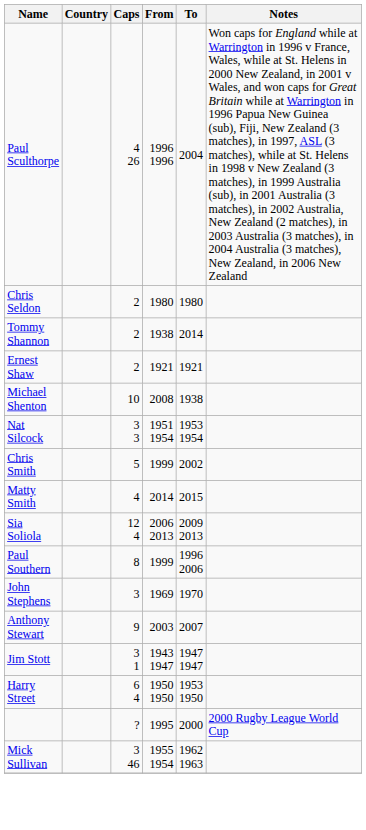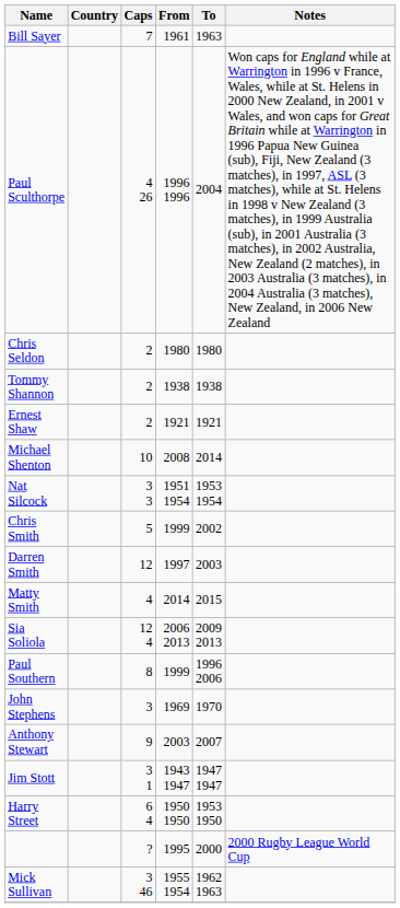 <table class="wikitable">
 <tr>
 <th width="60px">Name</th>
 <th width="30px">Country</th>
 <th width="30px">Caps</th>
 <th width="30px">From</th>
 <th width="30px">To</th>
 <th width="200px">Notes</th>
+</tr>
+<tr>
+<td align="left"><a href='#'>Bill Sayer</a></td>
+<td align="left"></td>
+<td align="right">7</td>
+<td align="right">1961</td>
+<td align="right">1963</td>
+<td align="left"></td>
 </tr>
 <tr>
 <td align="left"><a href='#'>Paul Sculthorpe</a></td>
 <td align="left"><br></td>
 <td align="right">4<br>26</td>
 <td align="right">1996<br>1996</td>
 <td align="right">2004</td>
 <td align="left">Won caps for <em>England</em> while at <a href='#'>Warrington</a> in 1996 v France, Wales, while at St. Helens in 2000 New Zealand, in 2001 v Wales, and won caps for <em>Great Britain</em> while at <a href='#'>Warrington</a> in 1996 Papua New Guinea (sub), Fiji, New Zealand (3 matches), in 1997, <a href='#'>ASL</a> (3 matches), while at St. Helens in 1998 v New Zealand (3 matches), in 1999 Australia (sub), in 2001 Australia (3 matches), in 2002 Australia, New Zealand (2 matches), in 2003 Australia (3 matches), in 2004 Australia (3 matches), New Zealand, in 2006 New Zealand</td>
 </tr>
 <tr>
 <td align="left"><a href='#'>Chris Seldon</a></td>
 <td align="left"></td>
 <td align="right">2</td>
 <td align="right">1980</td>
 <td align="right">1980</td>
 <td align="left"></td>
 </tr>
 <tr>
 <td align="left"><a href='#'>Tommy Shannon</a></td>
 <td align="left"></td>
 <td align="right">2</td>
 <td align="right">1938</td>
-<td align="right">2014</td>
+<td align="right">1938</td>
 <td align="left"></td>
 </tr>
 <tr>
 <td align="left"><a href='#'>Ernest Shaw</a></td>
 <td align="left"></td>
 <td align="right">2</td>
 <td align="right">1921</td>
 <td align="right">1921</td>
 <td align="left"></td>
 </tr>
 <tr>
 <td align="left"><a href='#'>Michael Shenton</a></td>
 <td align="left"></td>
 <td align="right">10</td>
 <td align="right">2008</td>
-<td align="right">1938</td>
+<td align="right">2014</td>
 <td align="left"></td>
 </tr>
 <tr>
 <td align="left"><a href='#'>Nat Silcock</a></td>
 <td align="left"><br></td>
 <td align="right">3<br>3</td>
 <td align="right">1951<br>1954</td>
 <td align="right">1953<br>1954</td>
 <td align="left"></td>
 </tr>
 <tr>
 <td align="left"><a href='#'>Chris Smith</a></td>
 <td align="left"></td>
 <td align="right">5</td>
 <td align="right">1999</td>
 <td align="right">2002</td>
+<td align="left"></td>
+</tr>
+<tr>
+<td align="left"><a href='#'>Darren Smith</a></td>
+<td align="left"></td>
+<td align="right">12</td>
+<td align="right">1997</td>
+<td align="right">2003</td>
 <td align="left"></td>
 </tr>
 <tr>
 <td align="left"><a href='#'>Matty Smith</a></td>
 <td align="left"></td>
 <td align="right">4</td>
 <td align="right">2014</td>
 <td align="right">2015</td>
 <td align="left"></td>
 </tr>
 <tr>
 <td align="left"><a href='#'>Sia Soliola</a></td>
 <td align="left"><br></td>
 <td align="right">12<br>4</td>
 <td align="right">2006<br>2013</td>
 <td align="right">2009<br>2013</td>
 <td align="left"></td>
 </tr>
 <tr>
 <td align="left"><a href='#'>Paul Southern</a></td>
 <td align="left"></td>
 <td align="right">8</td>
 <td align="right">1999</td>
 <td align="right">1996<br>2006</td>
 <td align="left"></td>
 </tr>
 <tr>
 <td align="left"><a href='#'>John Stephens</a></td>
 <td align="left"></td>
 <td align="right">3</td>
 <td align="right">1969</td>
 <td align="right">1970</td>
 <td align="left"></td>
 </tr>
 <tr>
 <td align="left"><a href='#'>Anthony Stewart</a></td>
 <td align="left"></td>
 <td align="right">9</td>
 <td align="right">2003</td>
 <td align="right">2007</td>
 <td align="left"></td>
 </tr>
 <tr>
 <td align="left"><a href='#'>Jim Stott</a></td>
 <td align="left"><br></td>
 <td align="right">3<br>1</td>
 <td align="right">1943<br>1947</td>
 <td align="right">1947<br>1947</td>
 <td align="left"></td>
 </tr>
 <tr>
 <td align="left"><a href='#'>Harry Street</a></td>
 <td align="left"><br></td>
 <td align="right">6<br>4</td>
 <td align="right">1950<br>1950</td>
 <td align="right">1953<br>1950</td>
 <td align="left"></td>
 </tr>
 <tr>
 <td align="left"></td>
 <td align="left"></td>
 <td align="right">?</td>
 <td align="right">1995</td>
 <td align="right">2000</td>
 <td align="left"><a href='#'>2000 Rugby League World Cup</a></td>
 </tr>
 <tr>
 <td align="left"><a href='#'>Mick Sullivan</a></td>
 <td align="left"><br></td>
 <td align="right">3<br>46</td>
 <td align="right">1955<br>1954</td>
 <td align="right">1962<br>1963</td>
 <td align="left"></td>
 </tr>
 <tr>
 </tr>
 </table>
